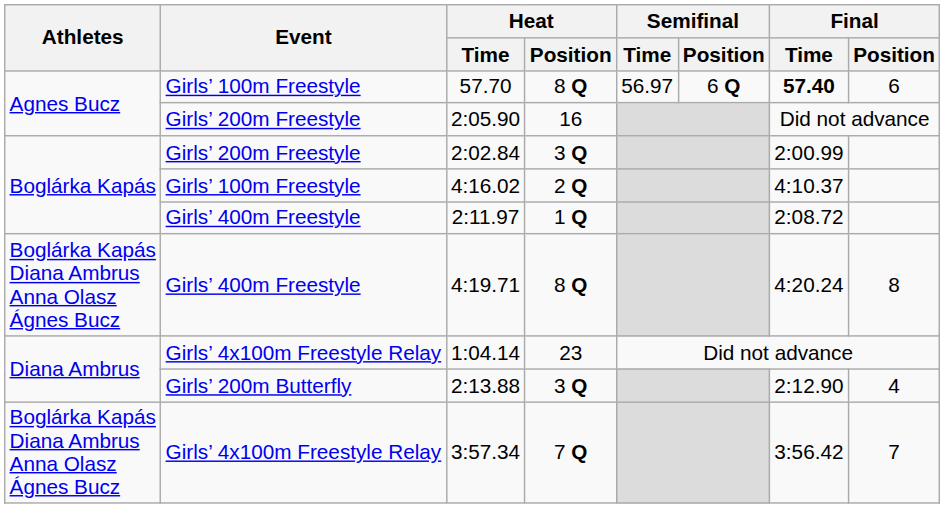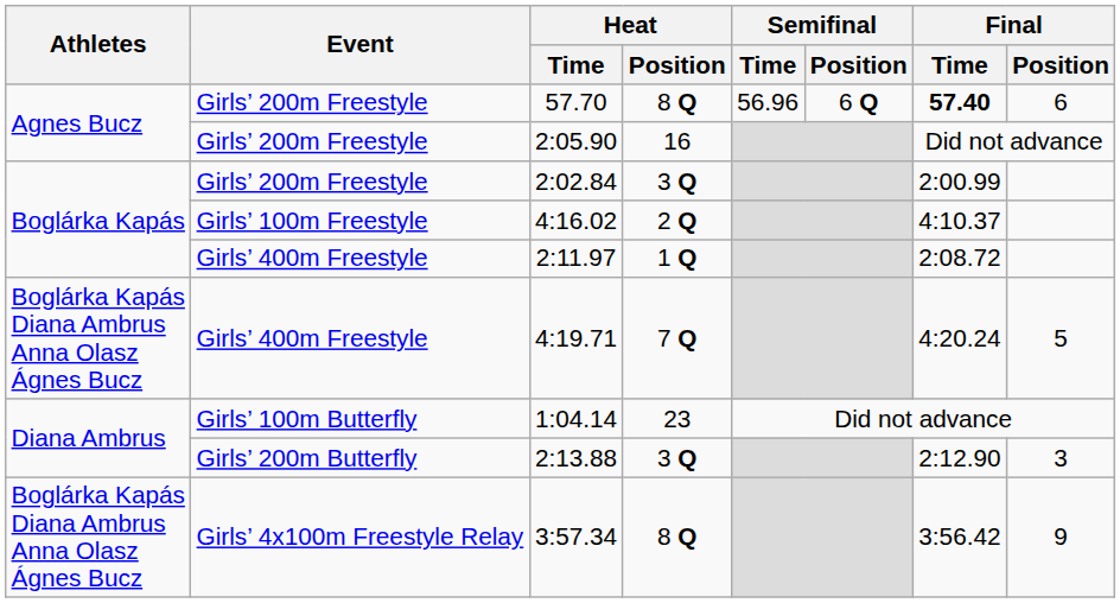 <table class="wikitable" border="1" style="font-size:90%">
 <tr>
 <th rowspan=2>Athletes</th>
 <th rowspan=2>Event</th>
 <th colspan=2>Heat</th>
 <th colspan=2>Semifinal</th>
 <th colspan=2>Final</th>
 </tr>
 <tr>
 <th>Time</th>
 <th>Position</th>
 <th>Time</th>
 <th>Position</th>
 <th>Time</th>
 <th>Position</th>
 </tr>
 <tr>
 <td rowspan=2><a href='#'>Agnes Bucz</a></td>
-<td><a href='#'>Girls’ 100m Freestyle</a></td>
+<td><a href='#'>Girls’ 200m Freestyle</a></td>
 <td align=center>57.70</td>
 <td align=center>8 <strong>Q</strong></td>
-<td align=center>56.97</td>
+<td align=center>56.96</td>
 <td align=center>6 <strong>Q</strong></td>
 <td align=center><strong>57.40</strong></td>
 <td align=center>6</td>
 </tr>
 <tr>
 <td><a href='#'>Girls’ 200m Freestyle</a></td>
 <td align=center>2:05.90</td>
 <td align=center>16</td>
 <td colspan=2 bgcolor=#DCDCDC></td>
 <td colspan="2" align=center>Did not advance</td>
 </tr>
 <tr>
 <td rowspan=3><a href='#'>Boglárka Kapás</a></td>
 <td><a href='#'>Girls’ 200m Freestyle</a></td>
 <td align=center>2:02.84</td>
 <td align=center>3 <strong>Q</strong></td>
 <td colspan=2 bgcolor=#DCDCDC></td>
 <td align=center>2:00.99</td>
 <td align=center></td>
 </tr>
 <tr>
 <td><a href='#'>Girls’ 100m Freestyle</a></td>
 <td align=center>4:16.02</td>
 <td align=center>2 <strong>Q</strong></td>
 <td colspan=2 bgcolor=#DCDCDC></td>
 <td align=center>4:10.37</td>
 <td align=center></td>
 </tr>
 <tr>
 <td><a href='#'>Girls’ 400m Freestyle</a></td>
 <td align=center>2:11.97</td>
 <td align=center>1 <strong>Q</strong></td>
 <td colspan=2 bgcolor=#DCDCDC></td>
 <td align=center>2:08.72</td>
 <td align=center></td>
 </tr>
 <tr>
 <td><a href='#'>Boglárka Kapás</a><br><a href='#'>Diana Ambrus</a><br><a href='#'>Anna Olasz</a><br><a href='#'>Ágnes Bucz</a></td>
 <td><a href='#'>Girls’ 400m Freestyle</a></td>
 <td align=center>4:19.71</td>
-<td align=center>8 <strong>Q</strong></td>
+<td align=center>7 <strong>Q</strong></td>
 <td colspan=2 bgcolor=#DCDCDC></td>
 <td align=center>4:20.24</td>
-<td align=center>8</td>
+<td align=center>5</td>
 </tr>
 <tr>
 <td rowspan=2><a href='#'>Diana Ambrus</a></td>
-<td><a href='#'>Girls’ 4x100m Freestyle Relay</a></td>
+<td><a href='#'>Girls’ 100m Butterfly</a></td>
 <td align=center>1:04.14</td>
 <td align=center>23</td>
 <td colspan="4" align=center>Did not advance</td>
 </tr>
 <tr>
 <td><a href='#'>Girls’ 200m Butterfly</a></td>
 <td align=center>2:13.88</td>
 <td align=center>3 <strong>Q</strong></td>
 <td colspan=2 bgcolor=#DCDCDC></td>
 <td align=center>2:12.90</td>
-<td align=center>4</td>
+<td align=center>3</td>
 </tr>
 <tr>
 <td><a href='#'>Boglárka Kapás</a><br><a href='#'>Diana Ambrus</a><br><a href='#'>Anna Olasz</a><br><a href='#'>Ágnes Bucz</a></td>
 <td><a href='#'>Girls’ 4x100m Freestyle Relay</a></td>
 <td align=center>3:57.34</td>
-<td align=center>7 <strong>Q</strong></td>
+<td align=center>8 <strong>Q</strong></td>
 <td colspan=2 bgcolor=#DCDCDC></td>
 <td align=center>3:56.42</td>
-<td align=center>7</td>
+<td align=center>9</td>
 </tr>
 </table>
